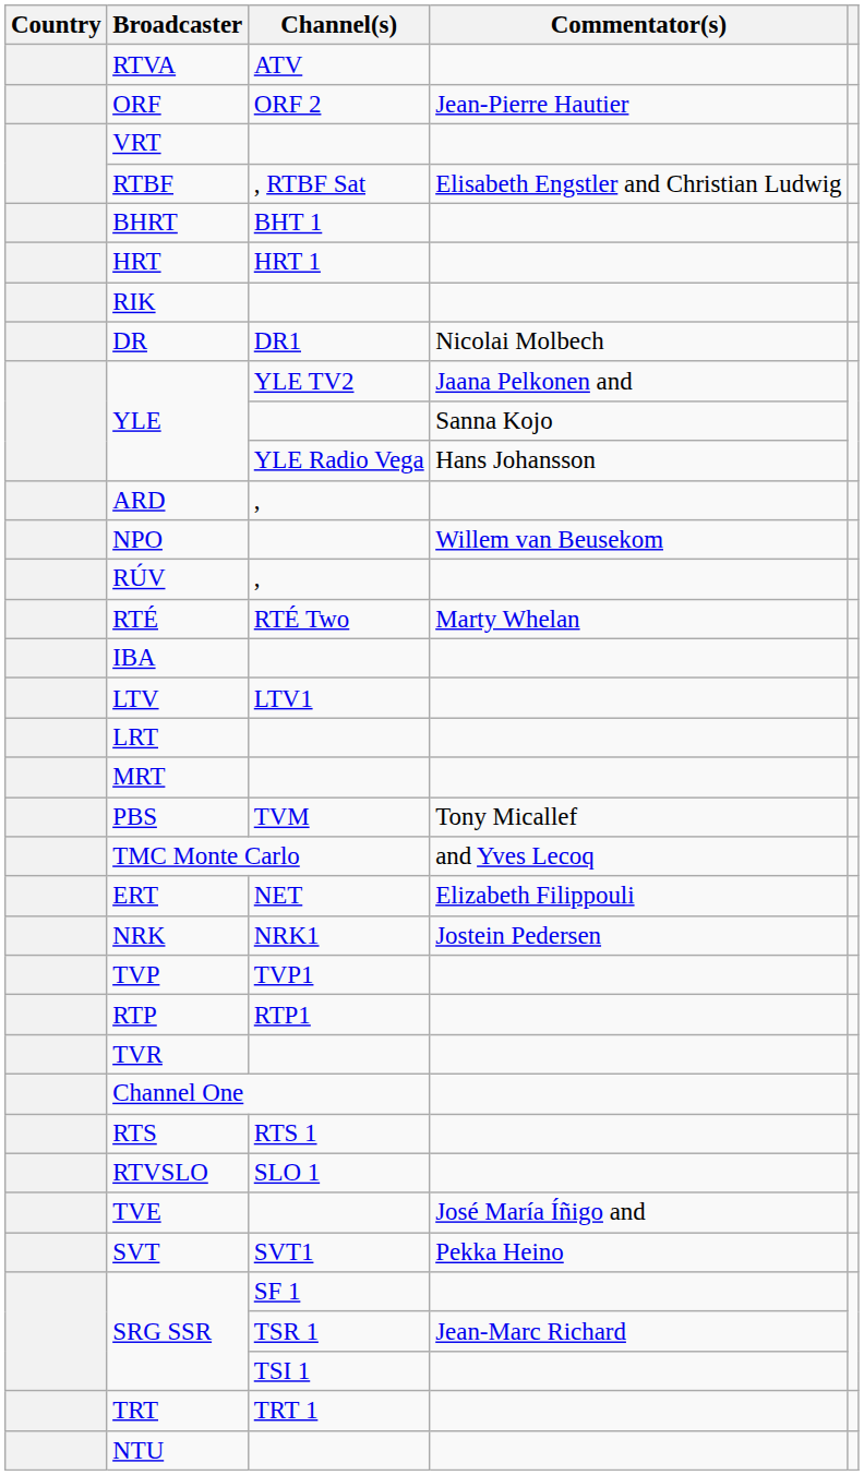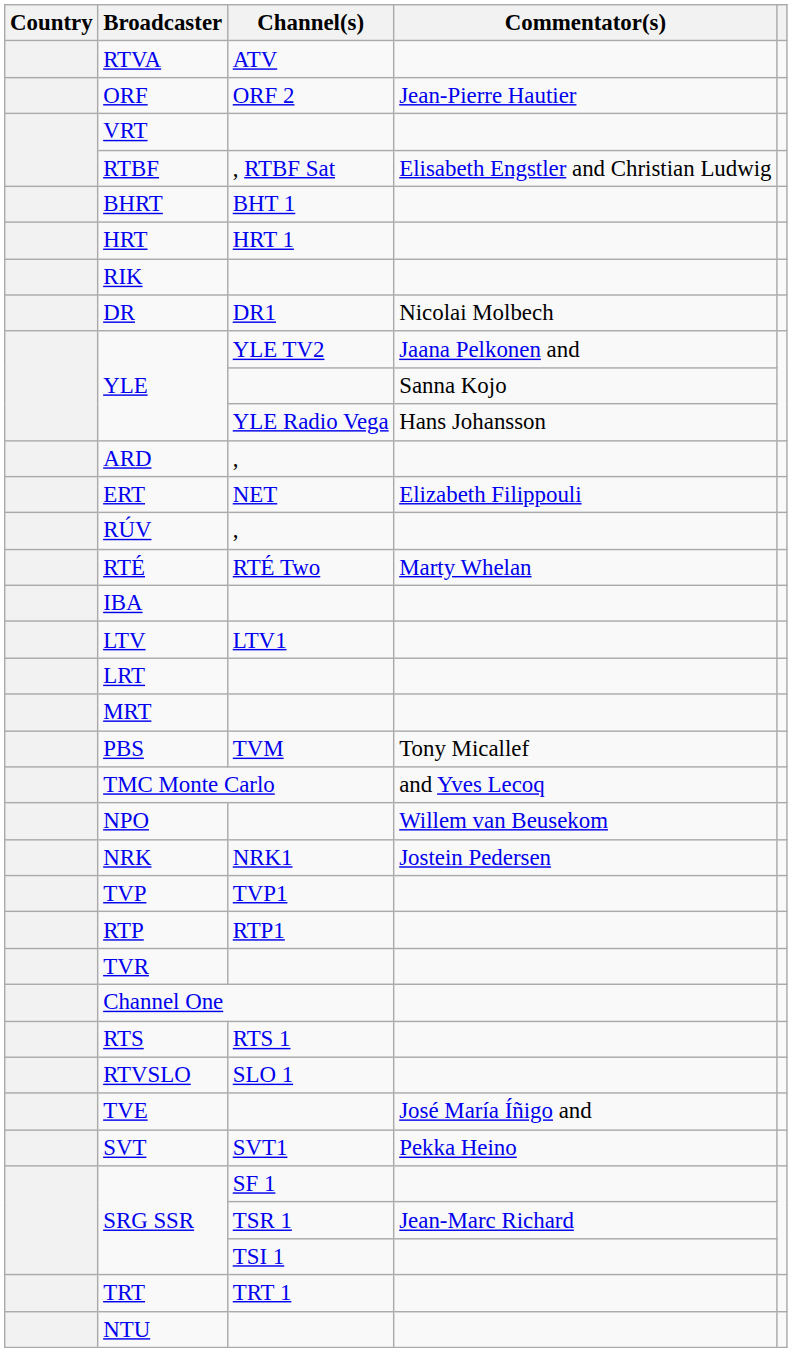 <table class="wikitable plainrowheaders">
 <tr>
 <th scope="col">Country</th>
 <th scope="col">Broadcaster</th>
 <th scope="col">Channel(s)</th>
 <th scope="col">Commentator(s)</th>
 <th scope="col"></th>
 </tr>
 <tr>
 <th scope="row"></th>
 <td><a href='#'>RTVA</a></td>
 <td><a href='#'>ATV</a></td>
 <td></td>
 <td></td>
 </tr>
 <tr>
 <th scope="row"></th>
 <td><a href='#'>ORF</a></td>
 <td><a href='#'>ORF 2</a></td>
 <td><a href='#'>Jean-Pierre Hautier</a></td>
 <td></td>
 </tr>
 <tr>
 <th scope="rowgroup" rowspan="2"></th>
 <td><a href='#'>VRT</a></td>
 <td></td>
 <td></td>
 <td></td>
 </tr>
 <tr>
 <td><a href='#'>RTBF</a></td>
 <td>, <a href='#'>RTBF Sat</a></td>
 <td><a href='#'>Elisabeth Engstler</a> and Christian Ludwig</td>
 <td></td>
 </tr>
 <tr>
 <th scope="row"></th>
 <td><a href='#'>BHRT</a></td>
 <td><a href='#'>BHT 1</a></td>
 <td></td>
 <td></td>
 </tr>
 <tr>
 <th scope="row"></th>
 <td><a href='#'>HRT</a></td>
 <td><a href='#'>HRT 1</a></td>
 <td></td>
 <td></td>
 </tr>
 <tr>
 <th scope="row"></th>
 <td><a href='#'>RIK</a></td>
 <td></td>
 <td></td>
 <td></td>
 </tr>
 <tr>
 <th scope="row"></th>
 <td><a href='#'>DR</a></td>
 <td><a href='#'>DR1</a></td>
 <td>Nicolai Molbech</td>
 <td></td>
 </tr>
 <tr>
 <th scope="rowgroup" rowspan="3"></th>
 <td rowspan="3"><a href='#'>YLE</a></td>
 <td><a href='#'>YLE TV2</a></td>
 <td><a href='#'>Jaana Pelkonen</a> and </td>
 <td rowspan="3"></td>
 </tr>
 <tr>
 <td></td>
 <td>Sanna Kojo</td>
 </tr>
 <tr>
 <td><a href='#'>YLE Radio Vega</a></td>
 <td>Hans Johansson</td>
 </tr>
 <tr>
 <th scope="row"></th>
 <td><a href='#'>ARD</a></td>
 <td>, </td>
 <td></td>
 <td></td>
 </tr>
 <tr>
 <th scope="row"></th>
-<td><a href='#'>NPO</a></td>
-<td></td>
-<td><a href='#'>Willem van Beusekom</a></td>
+<td><a href='#'>ERT</a></td>
+<td><a href='#'>NET</a></td>
+<td><a href='#'>Elizabeth Filippouli</a></td>
 <td></td>
 </tr>
 <tr>
 <th scope="row"></th>
 <td><a href='#'>RÚV</a></td>
 <td>, </td>
 <td></td>
 <td></td>
 </tr>
 <tr>
 <th scope="row"></th>
 <td><a href='#'>RTÉ</a></td>
 <td><a href='#'>RTÉ Two</a></td>
 <td><a href='#'>Marty Whelan</a></td>
 <td></td>
 </tr>
 <tr>
 <th scope="row"></th>
 <td><a href='#'>IBA</a></td>
 <td></td>
 <td></td>
 <td></td>
 </tr>
 <tr>
 <th scope="row"></th>
 <td><a href='#'>LTV</a></td>
 <td><a href='#'>LTV1</a></td>
 <td></td>
 <td></td>
 </tr>
 <tr>
 <th scope="row"></th>
 <td><a href='#'>LRT</a></td>
 <td></td>
 <td></td>
 <td></td>
 </tr>
 <tr>
 <th scope="row"></th>
 <td><a href='#'>MRT</a></td>
 <td></td>
 <td></td>
 <td></td>
 </tr>
 <tr>
 <th scope="row"></th>
 <td><a href='#'>PBS</a></td>
 <td><a href='#'>TVM</a></td>
 <td>Tony Micallef</td>
 <td></td>
 </tr>
 <tr>
 <th scope="row"></th>
 <td colspan="2"><a href='#'>TMC Monte Carlo</a></td>
 <td> and <a href='#'>Yves Lecoq</a></td>
 <td></td>
 </tr>
 <tr>
 <th scope="row"></th>
-<td><a href='#'>ERT</a></td>
-<td><a href='#'>NET</a></td>
-<td><a href='#'>Elizabeth Filippouli</a></td>
+<td><a href='#'>NPO</a></td>
+<td></td>
+<td><a href='#'>Willem van Beusekom</a></td>
 <td></td>
 </tr>
 <tr>
 <th scope="row"></th>
 <td><a href='#'>NRK</a></td>
 <td><a href='#'>NRK1</a></td>
 <td><a href='#'>Jostein Pedersen</a></td>
 <td></td>
 </tr>
 <tr>
 <th scope="row"></th>
 <td><a href='#'>TVP</a></td>
 <td><a href='#'>TVP1</a></td>
 <td></td>
 <td></td>
 </tr>
 <tr>
 <th scope="row"></th>
 <td><a href='#'>RTP</a></td>
 <td><a href='#'>RTP1</a></td>
 <td></td>
 <td></td>
 </tr>
 <tr>
 <th scope="row"></th>
 <td><a href='#'>TVR</a></td>
 <td></td>
 <td></td>
 <td></td>
 </tr>
 <tr>
 <th scope="row"></th>
 <td colspan="2"><a href='#'>Channel One</a></td>
 <td></td>
 <td></td>
 </tr>
 <tr>
 <th scope="rowgroup"></th>
 <td><a href='#'>RTS</a></td>
 <td><a href='#'>RTS 1</a></td>
 <td></td>
 <td></td>
 </tr>
 <tr>
 <th scope="row"></th>
 <td><a href='#'>RTVSLO</a></td>
 <td><a href='#'>SLO 1</a></td>
 <td></td>
 <td></td>
 </tr>
 <tr>
 <th scope="row"></th>
 <td><a href='#'>TVE</a></td>
 <td></td>
 <td><a href='#'>José María Íñigo</a> and </td>
 <td></td>
 </tr>
 <tr>
 <th scope="row"></th>
 <td><a href='#'>SVT</a></td>
 <td><a href='#'>SVT1</a></td>
 <td><a href='#'>Pekka Heino</a></td>
 <td></td>
 </tr>
 <tr>
 <th scope="rowgroup" rowspan="3"></th>
 <td rowspan="3"><a href='#'>SRG SSR</a></td>
 <td><a href='#'>SF 1</a></td>
 <td></td>
 <td rowspan="3"></td>
 </tr>
 <tr>
 <td><a href='#'>TSR 1</a></td>
 <td><a href='#'>Jean-Marc Richard</a></td>
 </tr>
 <tr>
 <td><a href='#'>TSI 1</a></td>
 <td></td>
 </tr>
 <tr>
 <th scope="row"></th>
 <td><a href='#'>TRT</a></td>
 <td><a href='#'>TRT 1</a></td>
 <td></td>
 <td></td>
 </tr>
 <tr>
 <th scope="row"></th>
 <td><a href='#'>NTU</a></td>
 <td></td>
 <td></td>
 <td></td>
 </tr>
 </table>
